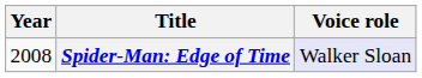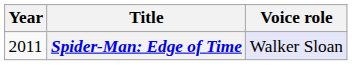 <table class="wikitable plainrowheaders">
 <tr>
 <th scope="col">Year</th>
 <th scope="col">Title</th>
 <th scope="col">Voice role</th>
 </tr>
 <tr>
-<td>2008</td>
+<td>2011</td>
 <th scope="row"><em><a href='#'>Spider-Man: Edge of Time</a></em></th>
 <td style="background: lavender;">Walker Sloan</td>
 </tr>
 </table>
